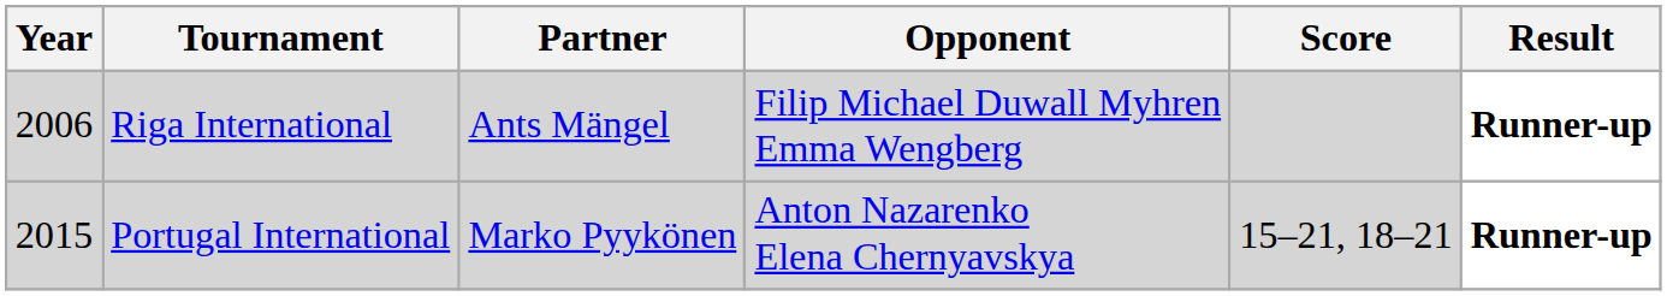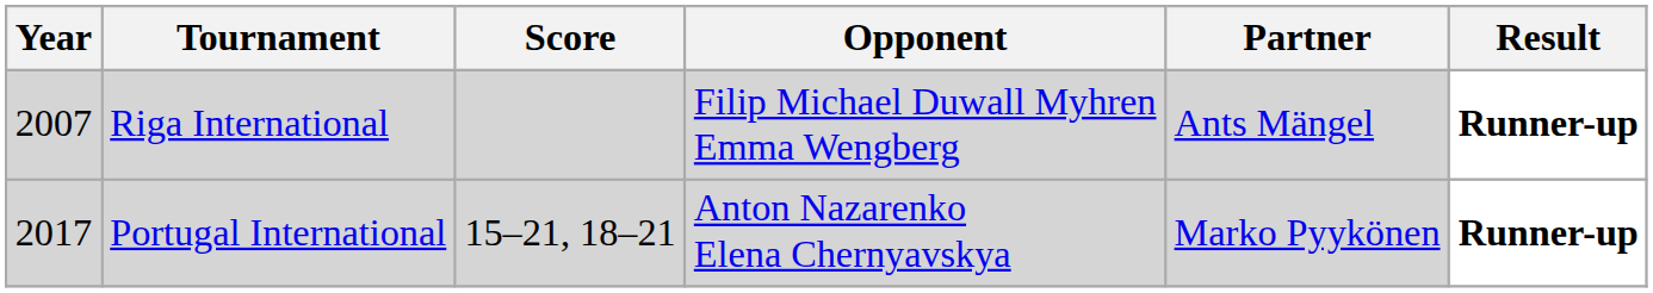 <table class="sortable wikitable" style="font-size: 90%;">
 <tr>
 <th>Year</th>
 <th>Tournament</th>
+<th>Score</th>
+<th>Opponent</th>
 <th>Partner</th>
-<th>Opponent</th>
-<th>Score</th>
 <th>Result</th>
 </tr>
 <tr style="background:#D5D5D5">
-<td align="center">2006</td>
+<td align="center">2007</td>
 <td align="left"><a href='#'>Riga International</a></td>
+<td align="left"></td>
+<td align="left"> <a href='#'>Filip Michael Duwall Myhren</a><br> <a href='#'>Emma Wengberg</a></td>
 <td align="left"> <a href='#'>Ants Mängel</a></td>
-<td align="left"> <a href='#'>Filip Michael Duwall Myhren</a><br> <a href='#'>Emma Wengberg</a></td>
-<td align="left"></td>
 <td style="text-align:left; background:white"> <strong>Runner-up</strong></td>
 </tr>
 <tr style="background:#D5D5D5">
-<td align="center">2015</td>
+<td align="center">2017</td>
 <td align="left"><a href='#'>Portugal International</a></td>
+<td align="left">15–21, 18–21</td>
+<td align="left"> <a href='#'>Anton Nazarenko</a><br> <a href='#'>Elena Chernyavskya</a></td>
 <td align="left"> <a href='#'>Marko Pyykönen</a></td>
-<td align="left"> <a href='#'>Anton Nazarenko</a><br> <a href='#'>Elena Chernyavskya</a></td>
-<td align="left">15–21, 18–21</td>
 <td style="text-align:left; background:white"> <strong>Runner-up</strong></td>
 </tr>
 </table>
